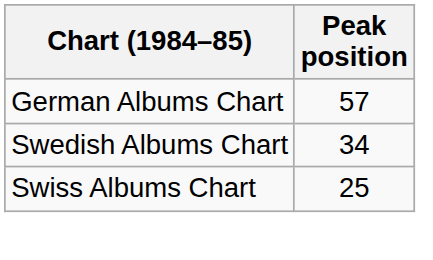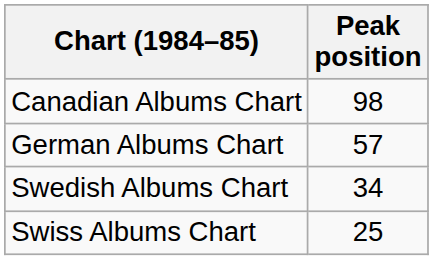 <table class="wikitable sortable">
 <tr>
 <th>Chart (1984–85)</th>
 <th>Peak<br>position</th>
+</tr>
+<tr>
+<td>Canadian Albums Chart</td>
+<td style="text-align:center;">98</td>
 </tr>
 <tr>
 <td>German Albums Chart</td>
 <td style="text-align:center;">57</td>
 </tr>
 <tr>
 <td>Swedish Albums Chart</td>
 <td style="text-align:center;">34</td>
 </tr>
 <tr>
 <td>Swiss Albums Chart</td>
 <td style="text-align:center;">25</td>
 </tr>
 </table>
